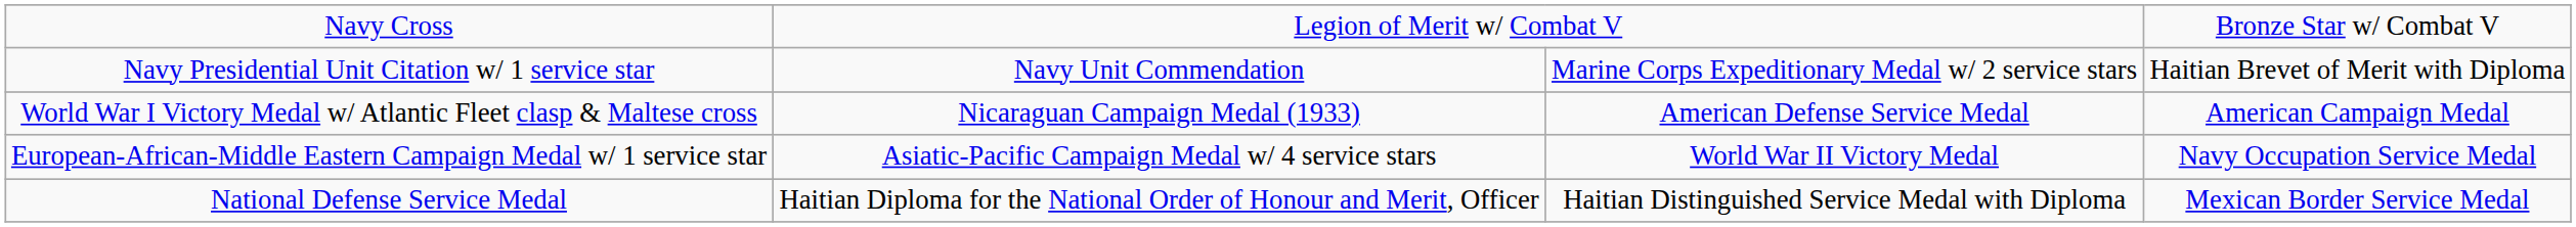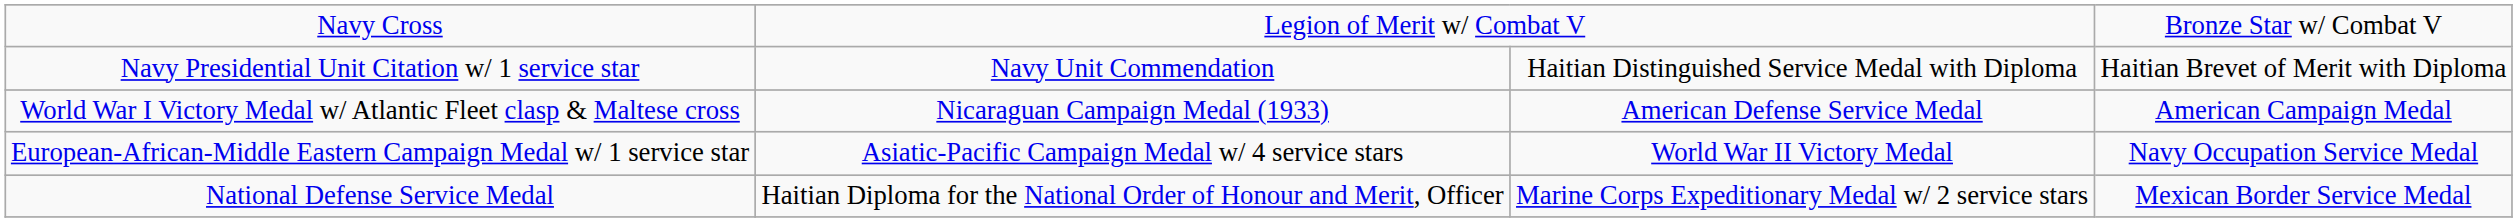 <table class="wikitable" style="margin:1em auto; text-align:center;">
 <tr>
 <td><a href='#'>Navy Cross</a></td>
 <td colspan="2"><a href='#'>Legion of Merit</a> w/ <a href='#'>Combat V</a></td>
 <td><a href='#'>Bronze Star</a> w/ Combat V</td>
 </tr>
 <tr>
 <td><a href='#'>Navy Presidential Unit Citation</a> w/ 1 <a href='#'>service star</a></td>
 <td><a href='#'>Navy Unit Commendation</a></td>
-<td><a href='#'>Marine Corps Expeditionary Medal</a> w/ 2 service stars</td>
+<td>Haitian Distinguished Service Medal with Diploma</td>
 <td>Haitian Brevet of Merit with Diploma</td>
 </tr>
 <tr>
 <td><a href='#'>World War I Victory Medal</a> w/ Atlantic Fleet <a href='#'>clasp</a> & <a href='#'>Maltese cross</a></td>
 <td><a href='#'>Nicaraguan Campaign Medal (1933)</a></td>
 <td><a href='#'>American Defense Service Medal</a></td>
 <td><a href='#'>American Campaign Medal</a></td>
 </tr>
 <tr>
 <td><a href='#'>European-African-Middle Eastern Campaign Medal</a> w/ 1 service star</td>
 <td><a href='#'>Asiatic-Pacific Campaign Medal</a> w/ 4 service stars</td>
 <td><a href='#'>World War II Victory Medal</a></td>
 <td><a href='#'>Navy Occupation Service Medal</a></td>
 </tr>
 <tr>
 <td><a href='#'>National Defense Service Medal</a></td>
 <td>Haitian Diploma for the <a href='#'>National Order of Honour and Merit</a>, Officer</td>
-<td>Haitian Distinguished Service Medal with Diploma</td>
+<td><a href='#'>Marine Corps Expeditionary Medal</a> w/ 2 service stars</td>
 <td><a href='#'>Mexican Border Service Medal</a></td>
 </tr>
 </table>
